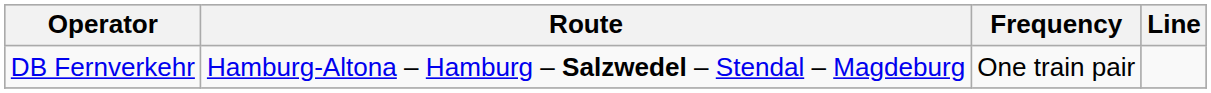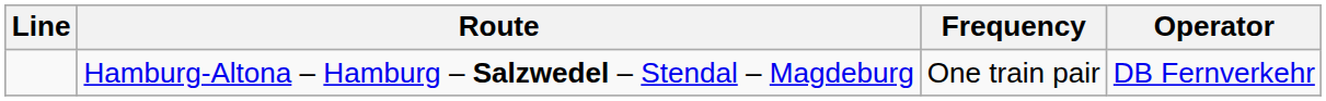 <table class="wikitable">
 <tr>
-<th>Operator</th>
+<th>Line</th>
 <th>Route</th>
 <th>Frequency</th>
-<th>Line</th>
+<th>Operator</th>
 </tr>
 <tr>
-<td><a href='#'>DB Fernverkehr</a></td>
+<td></td>
 <td><a href='#'>Hamburg-Altona</a> – <a href='#'>Hamburg</a> – <strong>Salzwedel</strong> – <a href='#'>Stendal</a> – <a href='#'>Magdeburg</a></td>
 <td>One train pair</td>
-<td></td>
+<td><a href='#'>DB Fernverkehr</a></td>
 </tr>
 </table>
